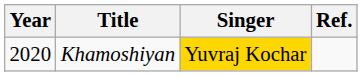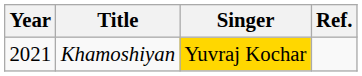 <table Class="wikitable" style="text-align:center;">
 <tr>
 <th>Year</th>
 <th>Title</th>
 <th>Singer</th>
 <th>Ref.</th>
 </tr>
 <tr>
-<td>2020</td>
+<td>2021</td>
 <td><em>Khamoshiyan</em></td>
 <td style="background: gold;">Yuvraj Kochar</td>
 <td></td>
 </tr>
 </table>
